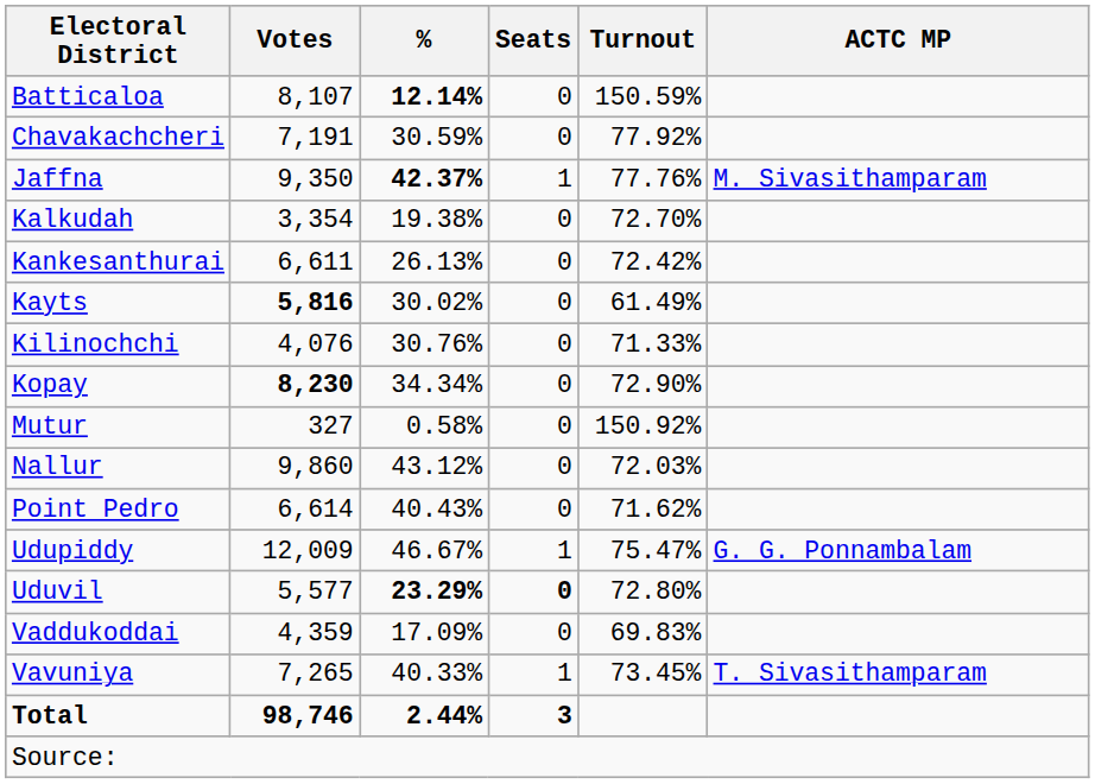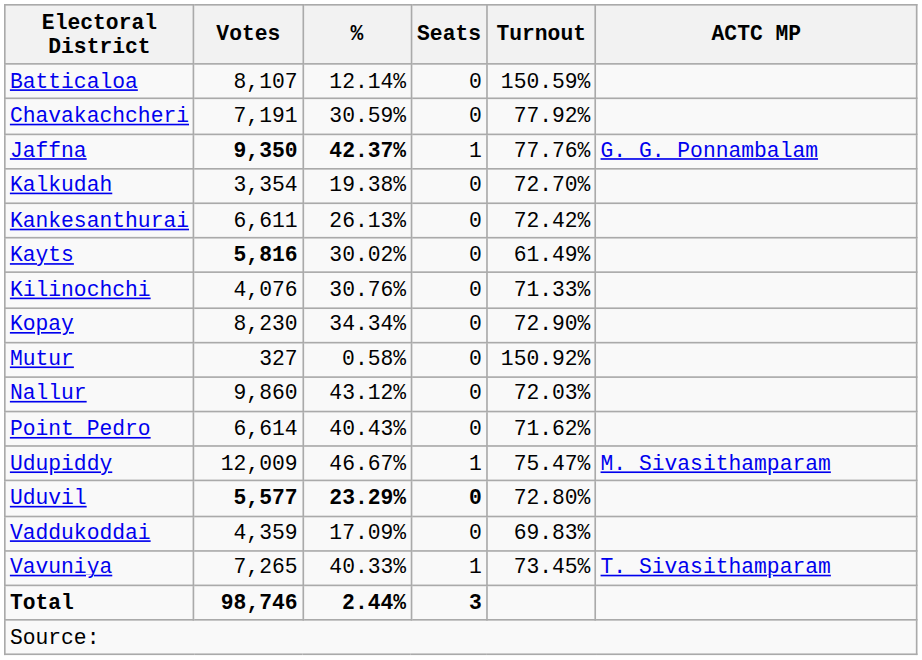 <table class="wikitable" border="1" style="text-align:right;">
 <tr>
 <th align=left width="100">Electoral District</th>
 <th align=left width="60">Votes</th>
 <th align=left width="60">%</th>
 <th align=left width="40">Seats</th>
 <th align=left width="60">Turnout</th>
 <th align=left width="190">ACTC MP</th>
 </tr>
 <tr>
 <td align=left><a href='#'>Batticaloa</a></td>
 <td>8,107</td>
-<td><strong>12.14%</strong></td>
+<td>12.14%</td>
 <td>0</td>
 <td>150.59%</td>
 <td></td>
 </tr>
 <tr>
 <td align=left><a href='#'>Chavakachcheri</a></td>
 <td>7,191</td>
 <td>30.59%</td>
 <td>0</td>
 <td>77.92%</td>
 <td></td>
 </tr>
 <tr>
 <td align=left><a href='#'>Jaffna</a></td>
-<td>9,350</td>
+<td><strong>9,350</strong></td>
 <td><strong>42.37%</strong></td>
 <td>1</td>
 <td>77.76%</td>
-<td align=left><a href='#'>M. Sivasithamparam</a></td>
+<td align=left><a href='#'>G. G. Ponnambalam</a></td>
 </tr>
 <tr>
 <td align=left><a href='#'>Kalkudah</a></td>
 <td>3,354</td>
 <td>19.38%</td>
 <td>0</td>
 <td>72.70%</td>
 <td></td>
 </tr>
 <tr>
 <td align=left><a href='#'>Kankesanthurai</a></td>
 <td>6,611</td>
 <td>26.13%</td>
 <td>0</td>
 <td>72.42%</td>
 <td></td>
 </tr>
 <tr>
 <td align=left><a href='#'>Kayts</a></td>
 <td><strong>5,816</strong></td>
 <td>30.02%</td>
 <td>0</td>
 <td>61.49%</td>
 <td></td>
 </tr>
 <tr>
 <td align=left><a href='#'>Kilinochchi</a></td>
 <td>4,076</td>
 <td>30.76%</td>
 <td>0</td>
 <td>71.33%</td>
 <td></td>
 </tr>
 <tr>
 <td align=left><a href='#'>Kopay</a></td>
-<td><strong>8,230</strong></td>
+<td>8,230</td>
 <td>34.34%</td>
 <td>0</td>
 <td>72.90%</td>
 <td></td>
 </tr>
 <tr>
 <td align=left><a href='#'>Mutur</a></td>
 <td>327</td>
 <td>0.58%</td>
 <td>0</td>
 <td>150.92%</td>
 <td></td>
 </tr>
 <tr>
 <td align=left><a href='#'>Nallur</a></td>
 <td>9,860</td>
 <td>43.12%</td>
 <td>0</td>
 <td>72.03%</td>
 <td></td>
 </tr>
 <tr>
 <td align=left><a href='#'>Point Pedro</a></td>
 <td>6,614</td>
 <td>40.43%</td>
 <td>0</td>
 <td>71.62%</td>
 <td></td>
 </tr>
 <tr>
 <td align=left><a href='#'>Udupiddy</a></td>
 <td>12,009</td>
 <td>46.67%</td>
 <td>1</td>
 <td>75.47%</td>
-<td align=left><a href='#'>G. G. Ponnambalam</a></td>
+<td align=left><a href='#'>M. Sivasithamparam</a></td>
 </tr>
 <tr>
 <td align=left><a href='#'>Uduvil</a></td>
-<td>5,577</td>
+<td><strong>5,577</strong></td>
 <td><strong>23.29%</strong></td>
 <td><strong>0</strong></td>
 <td>72.80%</td>
 <td></td>
 </tr>
 <tr>
 <td align=left><a href='#'>Vaddukoddai</a></td>
 <td>4,359</td>
 <td>17.09%</td>
 <td>0</td>
 <td>69.83%</td>
 <td></td>
 </tr>
 <tr>
 <td align=left><a href='#'>Vavuniya</a></td>
 <td>7,265</td>
 <td>40.33%</td>
 <td>1</td>
 <td>73.45%</td>
 <td align=left><a href='#'>T. Sivasithamparam</a></td>
 </tr>
 <tr>
 <td align=left><strong>Total</strong></td>
 <td><strong>98,746</strong></td>
 <td><strong>2.44%</strong></td>
 <td><strong>3</strong></td>
 <td></td>
 <td></td>
 </tr>
 <tr>
 <td align=left colspan=6>Source:</td>
 </tr>
 </table>
